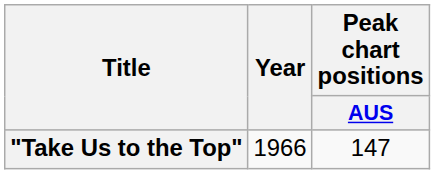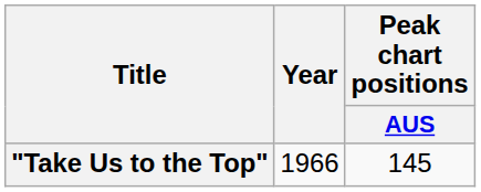 <table class="wikitable plainrowheaders" style="text-align:center;">
 <tr>
 <th scope="col" rowspan="2">Title</th>
 <th scope="col" rowspan="2">Year</th>
 <th scope="col" colspan="1">Peak chart positions</th>
 </tr>
 <tr>
 <th scope="col" style="width:3em;font-size:90%;"><a href='#'>AUS</a><br></th>
 </tr>
 <tr>
 <th scope="row">"Take Us to the Top"</th>
 <td>1966</td>
-<td>147</td>
+<td>145</td>
 </tr>
 </table>
